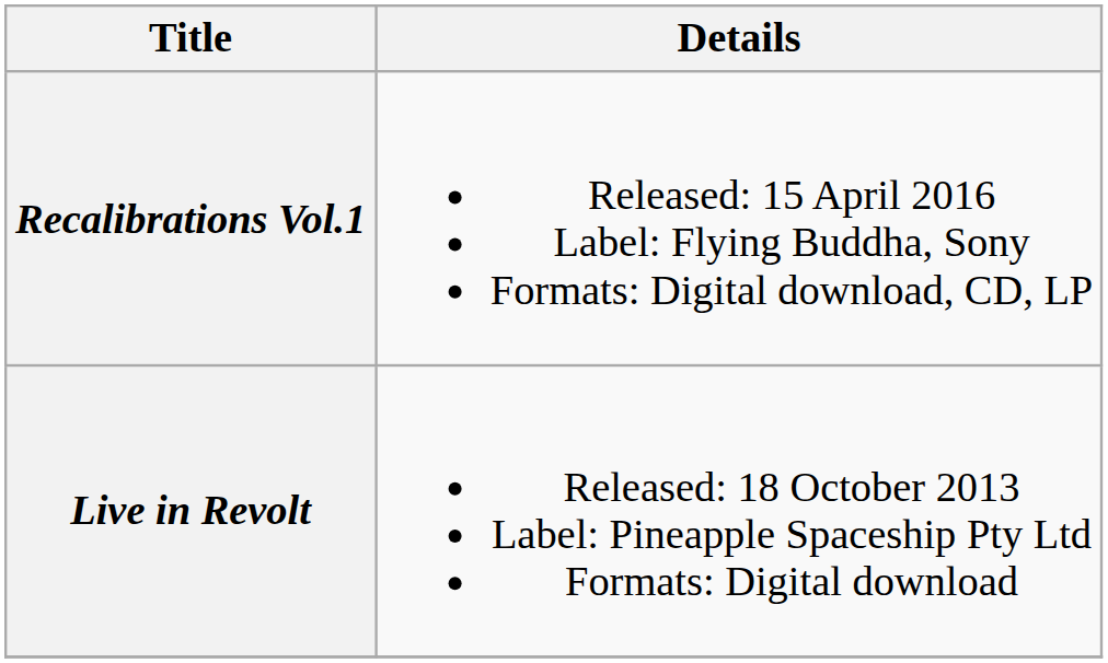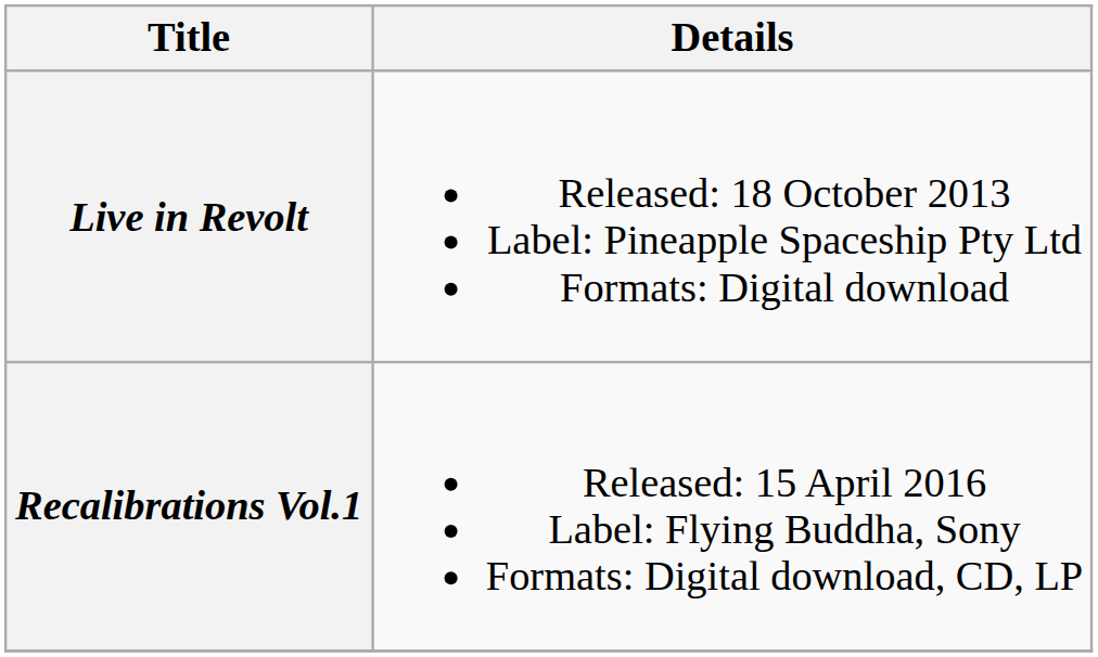 <table class="wikitable plainrowheaders" style="text-align:center;">
 <tr>
 <th scope="col">Title</th>
 <th scope="col">Details</th>
 </tr>
 <tr>
+<th scope="row"><em>Live in Revolt</em></th>
+<td><br><ul><li>Released: 18 October 2013</li><li>Label: Pineapple Spaceship Pty Ltd</li><li>Formats: Digital download</li></ul></td>
+</tr>
+<tr>
 <th scope="row"><em>Recalibrations Vol.1</em></th>
 <td><br><ul><li>Released: 15 April 2016</li><li>Label: Flying Buddha, Sony</li><li>Formats: Digital download, CD, LP</li></ul></td>
 </tr>
 <tr>
-<th scope="row"><em>Live in Revolt</em></th>
-<td><br><ul><li>Released: 18 October 2013</li><li>Label: Pineapple Spaceship Pty Ltd</li><li>Formats: Digital download</li></ul></td>
-</tr>
-<tr>
 </tr>
 </table>
